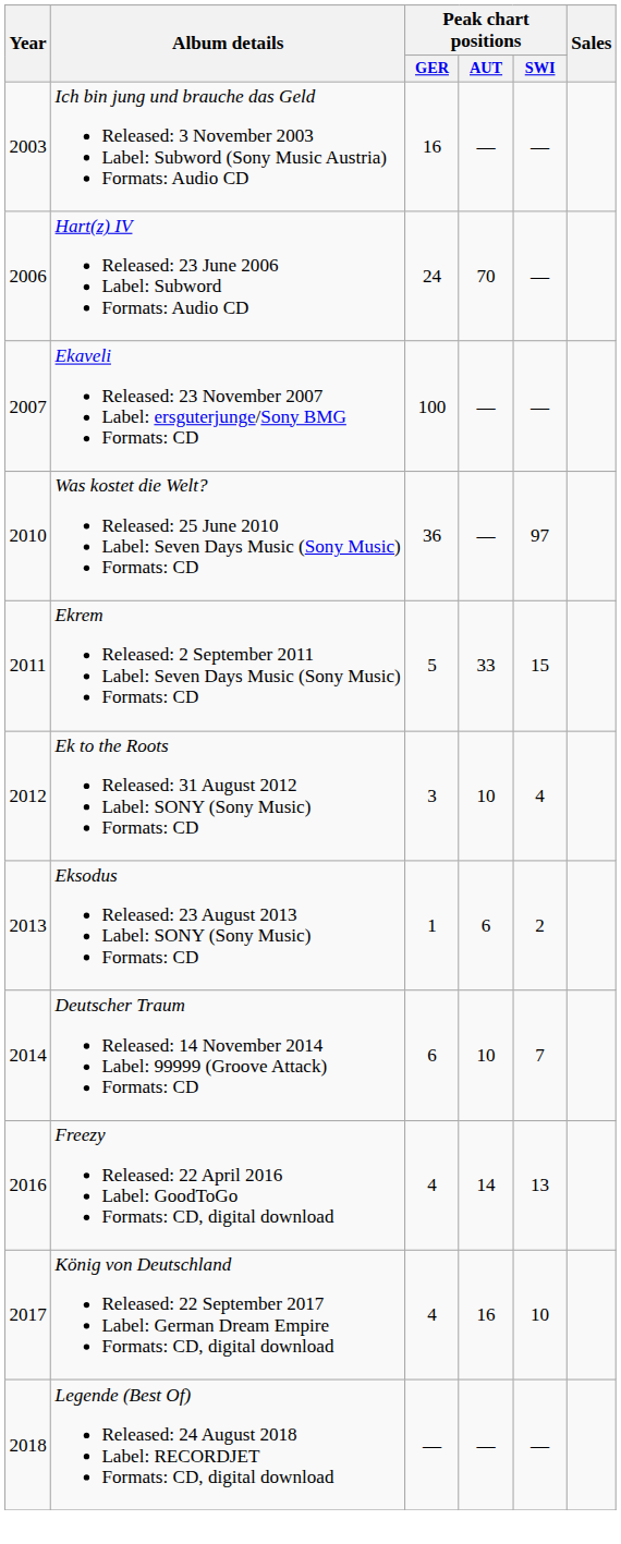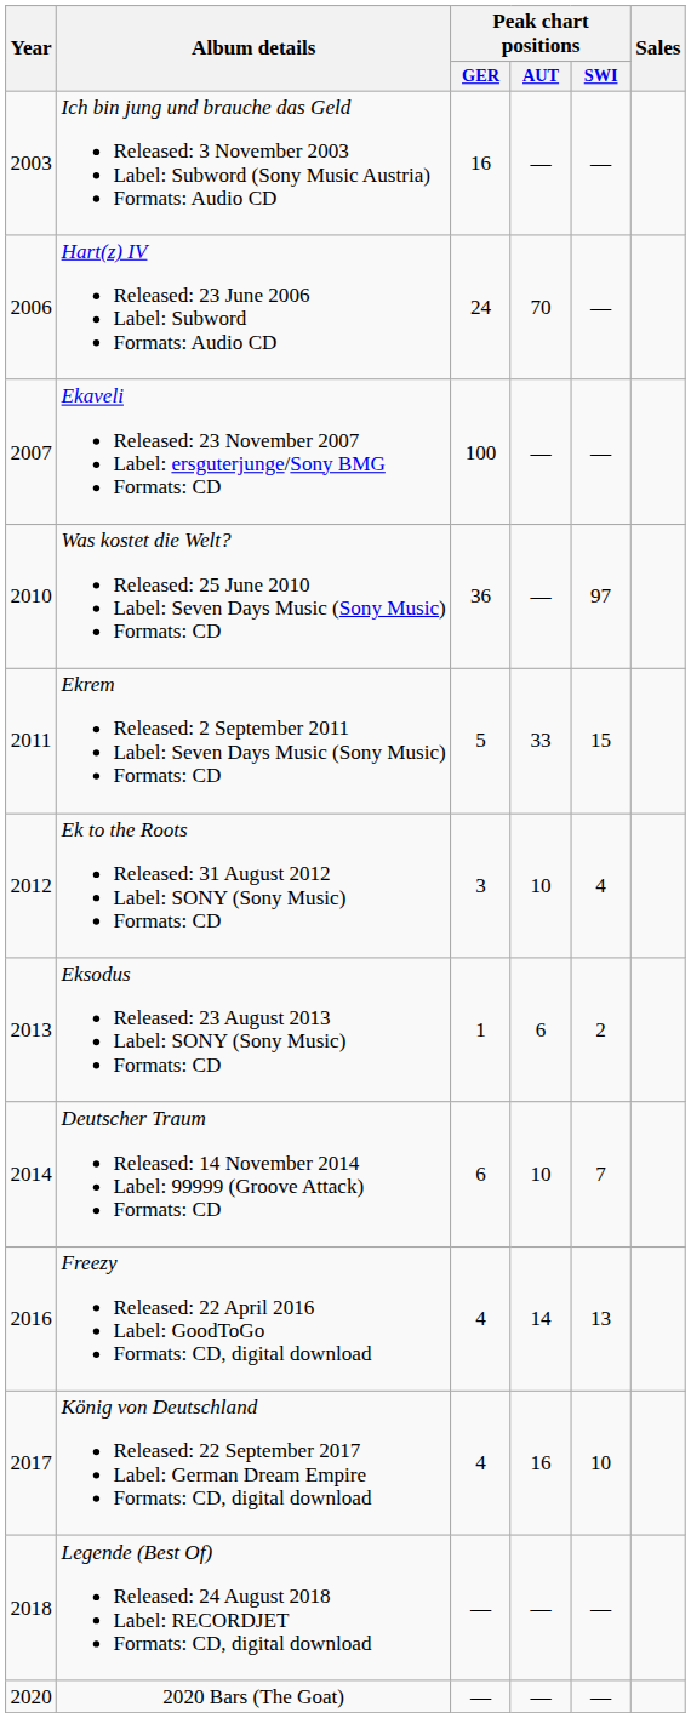 <table class="wikitable" style="text-align:center;">
 <tr>
 <th rowspan="2">Year</th>
 <th rowspan="2">Album details</th>
 <th colspan="3">Peak chart positions</th>
 <th rowspan="2">Sales</th>
 </tr>
 <tr style="font-size:smaller;">
 <th style="width:40px;"><a href='#'>GER</a></th>
 <th style="width:40px;"><a href='#'>AUT</a></th>
 <th style="width:40px;"><a href='#'>SWI</a></th>
 </tr>
 <tr>
 <td>2003</td>
 <td align="left"><em>Ich bin jung und brauche das Geld</em><br><ul><li>Released: 3 November 2003</li><li>Label: Subword (Sony Music Austria)</li><li>Formats: Audio CD</li></ul></td>
 <td style="text-align:center;">16</td>
 <td style="text-align:center;">—</td>
 <td style="text-align:center;">—</td>
 <td></td>
 </tr>
 <tr>
 <td>2006</td>
 <td align="left"><em><a href='#'>Hart(z) IV</a></em><br><ul><li>Released: 23 June 2006</li><li>Label: Subword</li><li>Formats: Audio CD</li></ul></td>
 <td style="text-align:center;">24</td>
 <td style="text-align:center;">70</td>
 <td style="text-align:center;">—</td>
 <td></td>
 </tr>
 <tr>
 <td>2007</td>
 <td align="left"><em><a href='#'>Ekaveli</a></em><br><ul><li>Released: 23 November 2007</li><li>Label: <a href='#'>ersguterjunge</a>/<a href='#'>Sony BMG</a></li><li>Formats: CD</li></ul></td>
 <td style="text-align:center;">100</td>
 <td style="text-align:center;">—</td>
 <td style="text-align:center;">—</td>
 <td></td>
 </tr>
 <tr>
 <td>2010</td>
 <td align="left"><em>Was kostet die Welt?</em><br><ul><li>Released: 25 June 2010</li><li>Label: Seven Days Music (<a href='#'>Sony Music</a>)</li><li>Formats: CD</li></ul></td>
 <td style="text-align:center;">36</td>
 <td style="text-align:center;">—</td>
 <td style="text-align:center;">97</td>
 <td></td>
 </tr>
 <tr>
 <td>2011</td>
 <td align="left"><em>Ekrem</em><br><ul><li>Released: 2 September 2011</li><li>Label: Seven Days Music (Sony Music)</li><li>Formats: CD</li></ul></td>
 <td style="text-align:center;">5</td>
 <td style="text-align:center;">33</td>
 <td style="text-align:center;">15</td>
 <td></td>
 </tr>
 <tr>
 <td>2012</td>
 <td align="left"><em>Ek to the Roots</em><br><ul><li>Released: 31 August 2012</li><li>Label: SONY (Sony Music)</li><li>Formats: CD</li></ul></td>
 <td style="text-align:center;">3</td>
 <td style="text-align:center;">10</td>
 <td style="text-align:center;">4</td>
 <td></td>
 </tr>
 <tr>
 <td>2013</td>
 <td align="left"><em>Eksodus</em><br><ul><li>Released: 23 August 2013</li><li>Label: SONY (Sony Music)</li><li>Formats: CD</li></ul></td>
 <td style="text-align:center;">1</td>
 <td style="text-align:center;">6</td>
 <td style="text-align:center;">2</td>
 <td></td>
 </tr>
 <tr>
 <td>2014</td>
 <td align="left"><em>Deutscher Traum</em><br><ul><li>Released: 14 November 2014</li><li>Label: 99999 (Groove Attack)</li><li>Formats: CD</li></ul></td>
 <td style="text-align:center;">6</td>
 <td style="text-align:center;">10</td>
 <td style="text-align:center;">7</td>
 <td></td>
 </tr>
 <tr>
 <td>2016</td>
 <td align="left"><em>Freezy</em><br><ul><li>Released: 22 April 2016</li><li>Label: GoodToGo</li><li>Formats: CD, digital download</li></ul></td>
 <td style="text-align:center;">4</td>
 <td style="text-align:center;">14</td>
 <td style="text-align:center;">13</td>
 <td></td>
 </tr>
 <tr>
 <td>2017</td>
 <td align="left"><em>König von Deutschland</em><br><ul><li>Released: 22 September 2017</li><li>Label: German Dream Empire</li><li>Formats: CD, digital download</li></ul></td>
 <td style="text-align:center;">4</td>
 <td style="text-align:center;">16</td>
 <td style="text-align:center;">10</td>
 <td></td>
 </tr>
 <tr>
 <td>2018</td>
 <td align="left"><em>Legende (Best Of)</em><br><ul><li>Released: 24 August 2018</li><li>Label: RECORDJET</li><li>Formats: CD, digital download</li></ul></td>
 <td>—</td>
 <td>—</td>
 <td>—</td>
 <td></td>
 </tr>
+<tr>
+<td>2020</td>
+<td>2020 Bars (The Goat)</td>
+<td>—</td>
+<td>—</td>
+<td>—</td>
+<td></td>
+</tr>
 </table>
